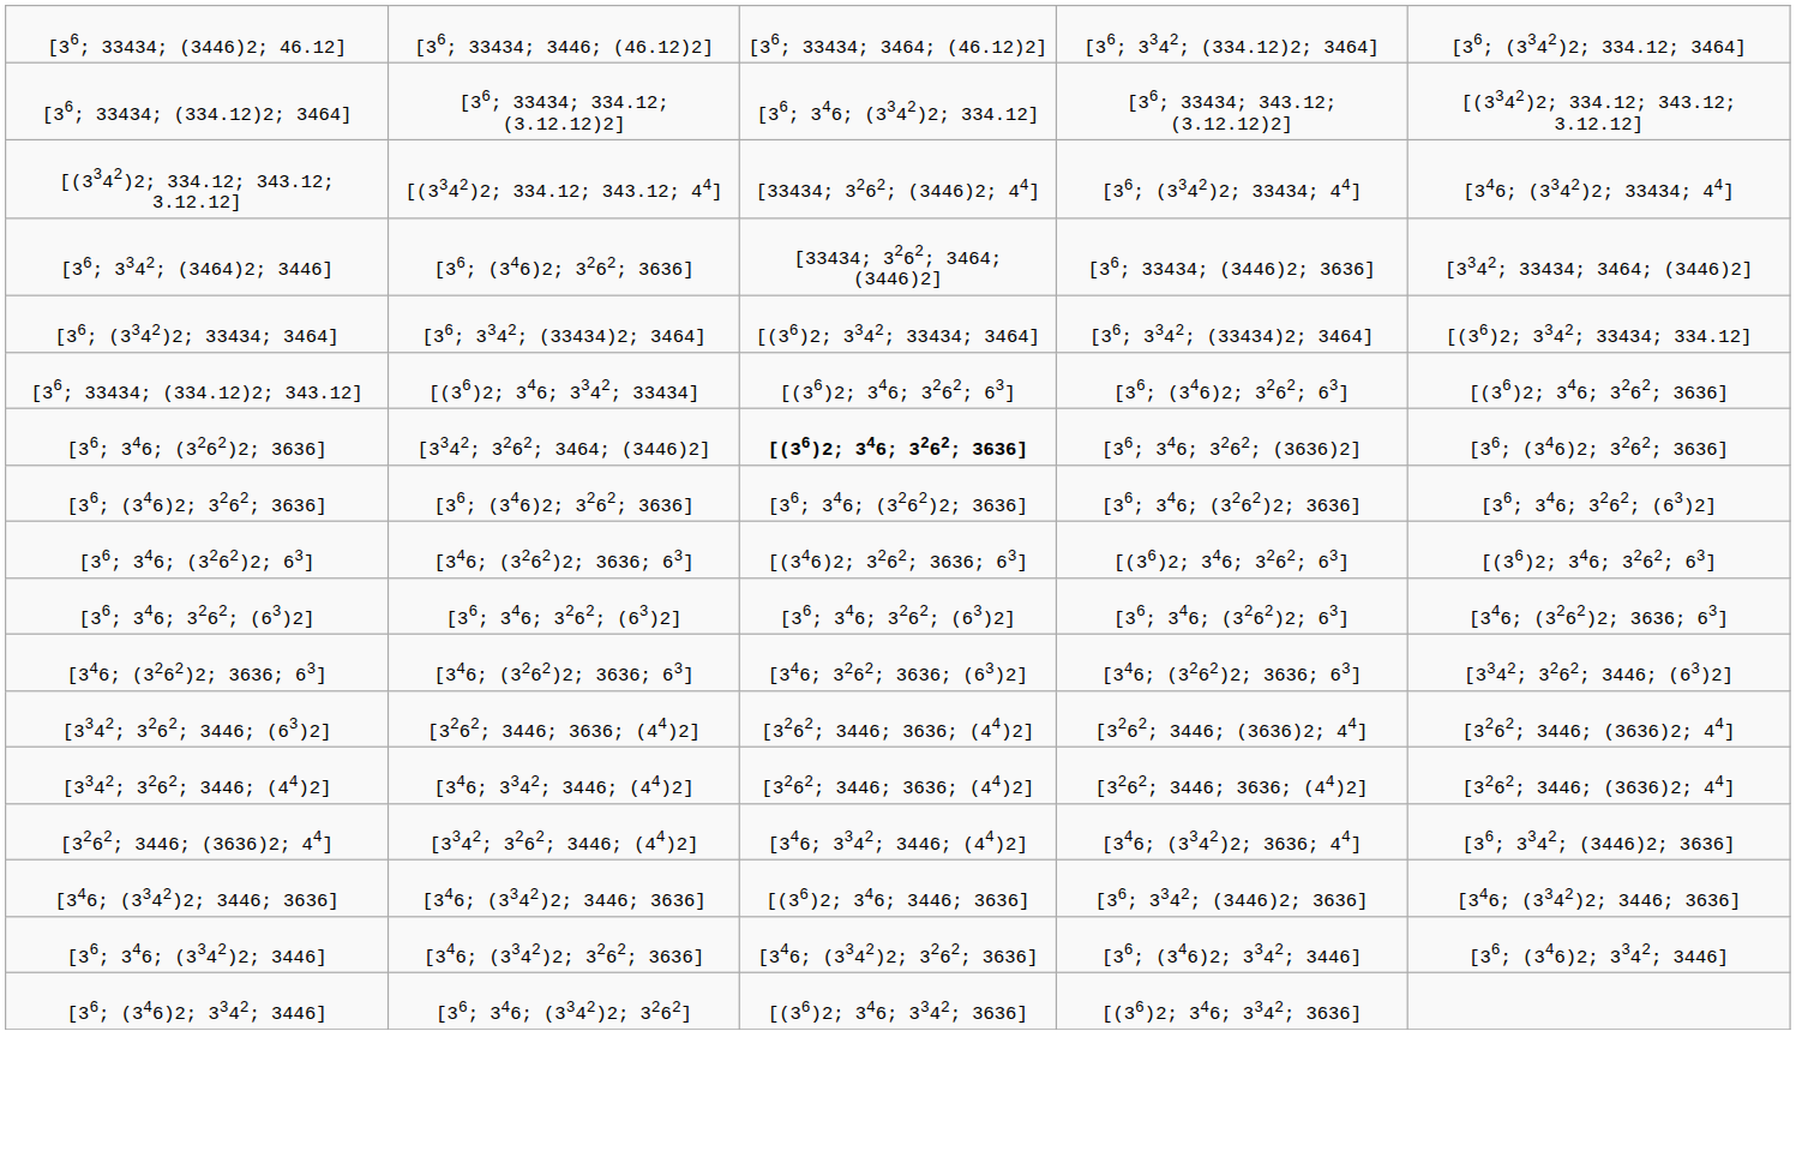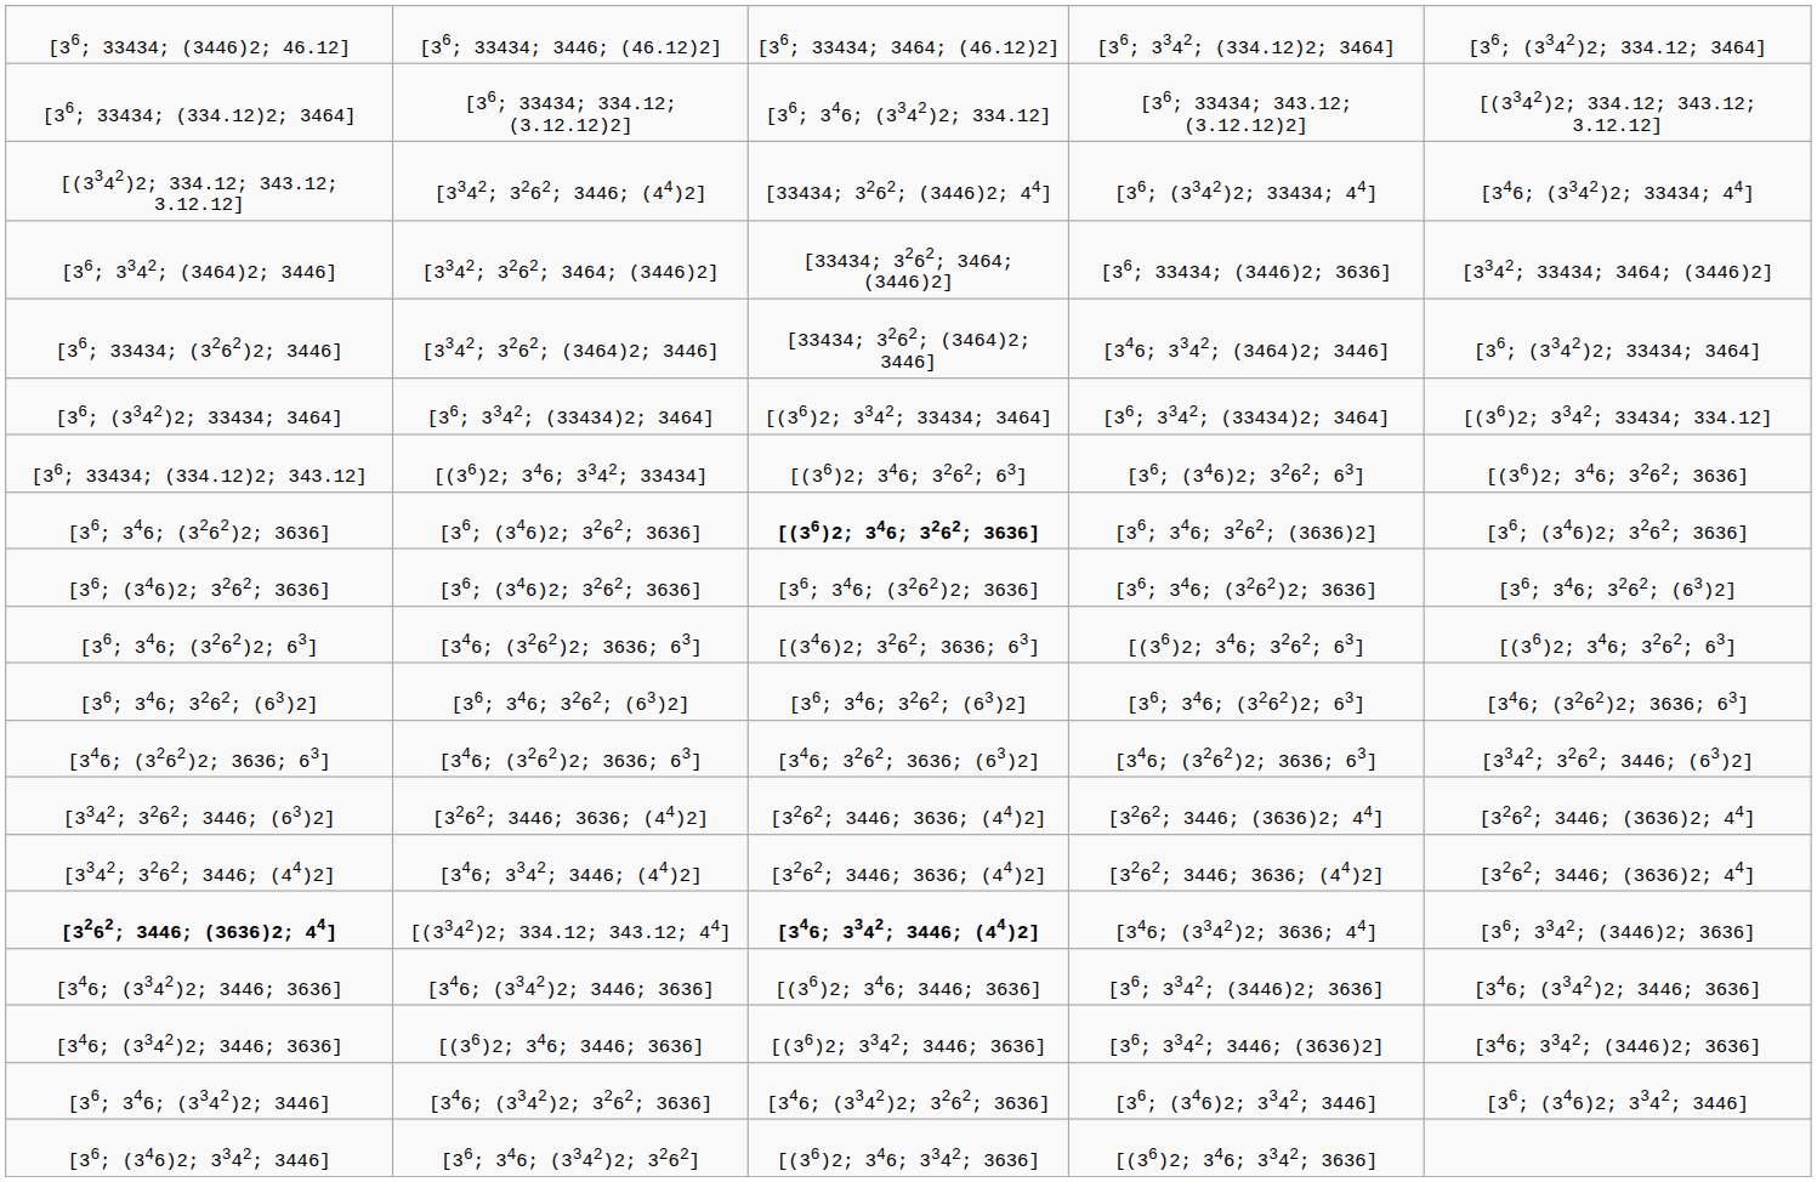 <table class=wikitable>
 <tr align=center>
 <td><br>[3<sup>6</sup>; 33434; (3446)2; 46.12]</td>
 <td><br>[3<sup>6</sup>; 33434; 3446; (46.12)2]</td>
 <td><br>[3<sup>6</sup>; 33434; 3464; (46.12)2]</td>
 <td><br>[3<sup>6</sup>; 3<sup>3</sup>4<sup>2</sup>; (334.12)2; 3464]</td>
 <td><br>[3<sup>6</sup>; (3<sup>3</sup>4<sup>2</sup>)2; 334.12; 3464]</td>
 </tr>
 <tr align=center>
 <td><br>[3<sup>6</sup>; 33434; (334.12)2; 3464]</td>
 <td><br>[3<sup>6</sup>; 33434; 334.12; (3.12.12)2]</td>
 <td><br>[3<sup>6</sup>; 3<sup>4</sup>6; (3<sup>3</sup>4<sup>2</sup>)2; 334.12]</td>
 <td><br>[3<sup>6</sup>; 33434; 343.12; (3.12.12)2]</td>
 <td><br>[(3<sup>3</sup>4<sup>2</sup>)2; 334.12; 343.12; 3.12.12]</td>
 </tr>
 <tr align=center>
 <td><br>[(3<sup>3</sup>4<sup>2</sup>)2; 334.12; 343.12; 3.12.12]</td>
-<td><br>[(3<sup>3</sup>4<sup>2</sup>)2; 334.12; 343.12; 4<sup>4</sup>]</td>
+<td><br>[3<sup>3</sup>4<sup>2</sup>; 3<sup>2</sup>6<sup>2</sup>; 3446; (4<sup>4</sup>)2]</td>
 <td><br>[33434; 3<sup>2</sup>6<sup>2</sup>; (3446)2; 4<sup>4</sup>]</td>
 <td><br>[3<sup>6</sup>; (3<sup>3</sup>4<sup>2</sup>)2; 33434; 4<sup>4</sup>]</td>
 <td><br>[3<sup>4</sup>6; (3<sup>3</sup>4<sup>2</sup>)2; 33434; 4<sup>4</sup>]</td>
 </tr>
 <tr align=center>
 <td><br>[3<sup>6</sup>; 3<sup>3</sup>4<sup>2</sup>; (3464)2; 3446]</td>
-<td><br>[3<sup>6</sup>; (3<sup>4</sup>6)2; 3<sup>2</sup>6<sup>2</sup>; 3636]</td>
+<td><br>[3<sup>3</sup>4<sup>2</sup>; 3<sup>2</sup>6<sup>2</sup>; 3464; (3446)2]</td>
 <td><br>[33434; 3<sup>2</sup>6<sup>2</sup>; 3464; (3446)2]</td>
 <td><br>[3<sup>6</sup>; 33434; (3446)2; 3636]</td>
 <td><br>[3<sup>3</sup>4<sup>2</sup>; 33434; 3464; (3446)2]</td>
+</tr>
+<tr align=center>
+<td><br>[3<sup>6</sup>; 33434; (3<sup>2</sup>6<sup>2</sup>)2; 3446]</td>
+<td><br>[3<sup>3</sup>4<sup>2</sup>; 3<sup>2</sup>6<sup>2</sup>; (3464)2; 3446]</td>
+<td><br>[33434; 3<sup>2</sup>6<sup>2</sup>; (3464)2; 3446]</td>
+<td><br>[3<sup>4</sup>6; 3<sup>3</sup>4<sup>2</sup>; (3464)2; 3446]</td>
+<td><br>[3<sup>6</sup>; (3<sup>3</sup>4<sup>2</sup>)2; 33434; 3464]</td>
 </tr>
 <tr align=center>
 <td><br>[3<sup>6</sup>; (3<sup>3</sup>4<sup>2</sup>)2; 33434; 3464]</td>
 <td><br>[3<sup>6</sup>; 3<sup>3</sup>4<sup>2</sup>; (33434)2; 3464]</td>
 <td><br>[(3<sup>6</sup>)2; 3<sup>3</sup>4<sup>2</sup>; 33434; 3464]</td>
 <td><br>[3<sup>6</sup>; 3<sup>3</sup>4<sup>2</sup>; (33434)2; 3464]</td>
 <td><br>[(3<sup>6</sup>)2; 3<sup>3</sup>4<sup>2</sup>; 33434; 334.12]</td>
 </tr>
 <tr align=center>
 <td><br>[3<sup>6</sup>; 33434; (334.12)2; 343.12]</td>
 <td><br>[(3<sup>6</sup>)2; 3<sup>4</sup>6; 3<sup>3</sup>4<sup>2</sup>; 33434]</td>
 <td><br>[(3<sup>6</sup>)2; 3<sup>4</sup>6; 3<sup>2</sup>6<sup>2</sup>; 6<sup>3</sup>]</td>
 <td><br>[3<sup>6</sup>; (3<sup>4</sup>6)2; 3<sup>2</sup>6<sup>2</sup>; 6<sup>3</sup>]</td>
 <td><br>[(3<sup>6</sup>)2; 3<sup>4</sup>6; 3<sup>2</sup>6<sup>2</sup>; 3636]</td>
 </tr>
 <tr align=center>
 <td><br>[3<sup>6</sup>; 3<sup>4</sup>6; (3<sup>2</sup>6<sup>2</sup>)2; 3636]</td>
-<td><br>[3<sup>3</sup>4<sup>2</sup>; 3<sup>2</sup>6<sup>2</sup>; 3464; (3446)2]</td>
+<td><br>[3<sup>6</sup>; (3<sup>4</sup>6)2; 3<sup>2</sup>6<sup>2</sup>; 3636]</td>
 <td><strong><br>[(3<sup>6</sup>)2; 3<sup>4</sup>6; 3<sup>2</sup>6<sup>2</sup>; 3636]</strong></td>
 <td><br>[3<sup>6</sup>; 3<sup>4</sup>6; 3<sup>2</sup>6<sup>2</sup>; (3636)2]</td>
 <td><br>[3<sup>6</sup>; (3<sup>4</sup>6)2; 3<sup>2</sup>6<sup>2</sup>; 3636]</td>
 </tr>
 <tr align=center>
 <td><br>[3<sup>6</sup>; (3<sup>4</sup>6)2; 3<sup>2</sup>6<sup>2</sup>; 3636]</td>
 <td><br>[3<sup>6</sup>; (3<sup>4</sup>6)2; 3<sup>2</sup>6<sup>2</sup>; 3636]</td>
 <td><br>[3<sup>6</sup>; 3<sup>4</sup>6; (3<sup>2</sup>6<sup>2</sup>)2; 3636]</td>
 <td><br>[3<sup>6</sup>; 3<sup>4</sup>6; (3<sup>2</sup>6<sup>2</sup>)2; 3636]</td>
 <td><br>[3<sup>6</sup>; 3<sup>4</sup>6; 3<sup>2</sup>6<sup>2</sup>; (6<sup>3</sup>)2]</td>
 </tr>
 <tr align=center>
 <td><br>[3<sup>6</sup>; 3<sup>4</sup>6; (3<sup>2</sup>6<sup>2</sup>)2; 6<sup>3</sup>]</td>
 <td><br>[3<sup>4</sup>6; (3<sup>2</sup>6<sup>2</sup>)2; 3636; 6<sup>3</sup>]</td>
 <td><br>[(3<sup>4</sup>6)2; 3<sup>2</sup>6<sup>2</sup>; 3636; 6<sup>3</sup>]</td>
 <td><br>[(3<sup>6</sup>)2; 3<sup>4</sup>6; 3<sup>2</sup>6<sup>2</sup>; 6<sup>3</sup>]</td>
 <td><br>[(3<sup>6</sup>)2; 3<sup>4</sup>6; 3<sup>2</sup>6<sup>2</sup>; 6<sup>3</sup>]</td>
 </tr>
 <tr align=center>
 <td><br>[3<sup>6</sup>; 3<sup>4</sup>6; 3<sup>2</sup>6<sup>2</sup>; (6<sup>3</sup>)2]</td>
 <td><br>[3<sup>6</sup>; 3<sup>4</sup>6; 3<sup>2</sup>6<sup>2</sup>; (6<sup>3</sup>)2]</td>
 <td><br>[3<sup>6</sup>; 3<sup>4</sup>6; 3<sup>2</sup>6<sup>2</sup>; (6<sup>3</sup>)2]</td>
 <td><br>[3<sup>6</sup>; 3<sup>4</sup>6; (3<sup>2</sup>6<sup>2</sup>)2; 6<sup>3</sup>]</td>
 <td><br>[3<sup>4</sup>6; (3<sup>2</sup>6<sup>2</sup>)2; 3636; 6<sup>3</sup>]</td>
 </tr>
 <tr align=center>
 <td><br>[3<sup>4</sup>6; (3<sup>2</sup>6<sup>2</sup>)2; 3636; 6<sup>3</sup>]</td>
 <td><br>[3<sup>4</sup>6; (3<sup>2</sup>6<sup>2</sup>)2; 3636; 6<sup>3</sup>]</td>
 <td><br>[3<sup>4</sup>6; 3<sup>2</sup>6<sup>2</sup>; 3636; (6<sup>3</sup>)2]</td>
 <td><br>[3<sup>4</sup>6; (3<sup>2</sup>6<sup>2</sup>)2; 3636; 6<sup>3</sup>]</td>
 <td><br>[3<sup>3</sup>4<sup>2</sup>; 3<sup>2</sup>6<sup>2</sup>; 3446; (6<sup>3</sup>)2]</td>
 </tr>
 <tr align=center>
 <td><br>[3<sup>3</sup>4<sup>2</sup>; 3<sup>2</sup>6<sup>2</sup>; 3446; (6<sup>3</sup>)2]</td>
 <td><br>[3<sup>2</sup>6<sup>2</sup>; 3446; 3636; (4<sup>4</sup>)2]</td>
 <td><br>[3<sup>2</sup>6<sup>2</sup>; 3446; 3636; (4<sup>4</sup>)2]</td>
 <td><br>[3<sup>2</sup>6<sup>2</sup>; 3446; (3636)2; 4<sup>4</sup>]</td>
 <td><br>[3<sup>2</sup>6<sup>2</sup>; 3446; (3636)2; 4<sup>4</sup>]</td>
 </tr>
 <tr align=center>
 <td><br>[3<sup>3</sup>4<sup>2</sup>; 3<sup>2</sup>6<sup>2</sup>; 3446; (4<sup>4</sup>)2]</td>
 <td><br>[3<sup>4</sup>6; 3<sup>3</sup>4<sup>2</sup>; 3446; (4<sup>4</sup>)2]</td>
 <td><br>[3<sup>2</sup>6<sup>2</sup>; 3446; 3636; (4<sup>4</sup>)2]</td>
 <td><br>[3<sup>2</sup>6<sup>2</sup>; 3446; 3636; (4<sup>4</sup>)2]</td>
 <td><br>[3<sup>2</sup>6<sup>2</sup>; 3446; (3636)2; 4<sup>4</sup>]</td>
 </tr>
 <tr align=center>
-<td><br>[3<sup>2</sup>6<sup>2</sup>; 3446; (3636)2; 4<sup>4</sup>]</td>
-<td><br>[3<sup>3</sup>4<sup>2</sup>; 3<sup>2</sup>6<sup>2</sup>; 3446; (4<sup>4</sup>)2]</td>
-<td><br>[3<sup>4</sup>6; 3<sup>3</sup>4<sup>2</sup>; 3446; (4<sup>4</sup>)2]</td>
+<td><strong><br>[3<sup>2</sup>6<sup>2</sup>; 3446; (3636)2; 4<sup>4</sup>]</strong></td>
+<td><br>[(3<sup>3</sup>4<sup>2</sup>)2; 334.12; 343.12; 4<sup>4</sup>]</td>
+<td><strong><br>[3<sup>4</sup>6; 3<sup>3</sup>4<sup>2</sup>; 3446; (4<sup>4</sup>)2]</strong></td>
 <td><br>[3<sup>4</sup>6; (3<sup>3</sup>4<sup>2</sup>)2; 3636; 4<sup>4</sup>]</td>
 <td><br>[3<sup>6</sup>; 3<sup>3</sup>4<sup>2</sup>; (3446)2; 3636]</td>
 </tr>
 <tr align=center>
 <td><br>[3<sup>4</sup>6; (3<sup>3</sup>4<sup>2</sup>)2; 3446; 3636]</td>
 <td><br>[3<sup>4</sup>6; (3<sup>3</sup>4<sup>2</sup>)2; 3446; 3636]</td>
 <td><br>[(3<sup>6</sup>)2; 3<sup>4</sup>6; 3446; 3636]</td>
 <td><br>[3<sup>6</sup>; 3<sup>3</sup>4<sup>2</sup>; (3446)2; 3636]</td>
 <td><br>[3<sup>4</sup>6; (3<sup>3</sup>4<sup>2</sup>)2; 3446; 3636]</td>
+</tr>
+<tr align=center>
+<td><br>[3<sup>4</sup>6; (3<sup>3</sup>4<sup>2</sup>)2; 3446; 3636]</td>
+<td><br>[(3<sup>6</sup>)2; 3<sup>4</sup>6; 3446; 3636]</td>
+<td><br>[(3<sup>6</sup>)2; 3<sup>3</sup>4<sup>2</sup>; 3446; 3636]</td>
+<td><br>[3<sup>6</sup>; 3<sup>3</sup>4<sup>2</sup>; 3446; (3636)2]</td>
+<td><br>[3<sup>4</sup>6; 3<sup>3</sup>4<sup>2</sup>; (3446)2; 3636]</td>
 </tr>
 <tr align=center>
 <td><br>[3<sup>6</sup>; 3<sup>4</sup>6; (3<sup>3</sup>4<sup>2</sup>)2; 3446]</td>
 <td><br>[3<sup>4</sup>6; (3<sup>3</sup>4<sup>2</sup>)2; 3<sup>2</sup>6<sup>2</sup>; 3636]</td>
 <td><br>[3<sup>4</sup>6; (3<sup>3</sup>4<sup>2</sup>)2; 3<sup>2</sup>6<sup>2</sup>; 3636]</td>
 <td><br>[3<sup>6</sup>; (3<sup>4</sup>6)2; 3<sup>3</sup>4<sup>2</sup>; 3446]</td>
 <td><br>[3<sup>6</sup>; (3<sup>4</sup>6)2; 3<sup>3</sup>4<sup>2</sup>; 3446]</td>
 </tr>
 <tr align=center>
 <td><br>[3<sup>6</sup>; (3<sup>4</sup>6)2; 3<sup>3</sup>4<sup>2</sup>; 3446]</td>
 <td><br>[3<sup>6</sup>; 3<sup>4</sup>6; (3<sup>3</sup>4<sup>2</sup>)2; 3<sup>2</sup>6<sup>2</sup>]</td>
 <td><br>[(3<sup>6</sup>)2; 3<sup>4</sup>6; 3<sup>3</sup>4<sup>2</sup>; 3636]</td>
 <td><br>[(3<sup>6</sup>)2; 3<sup>4</sup>6; 3<sup>3</sup>4<sup>2</sup>; 3636]</td>
 </tr>
 </table>
